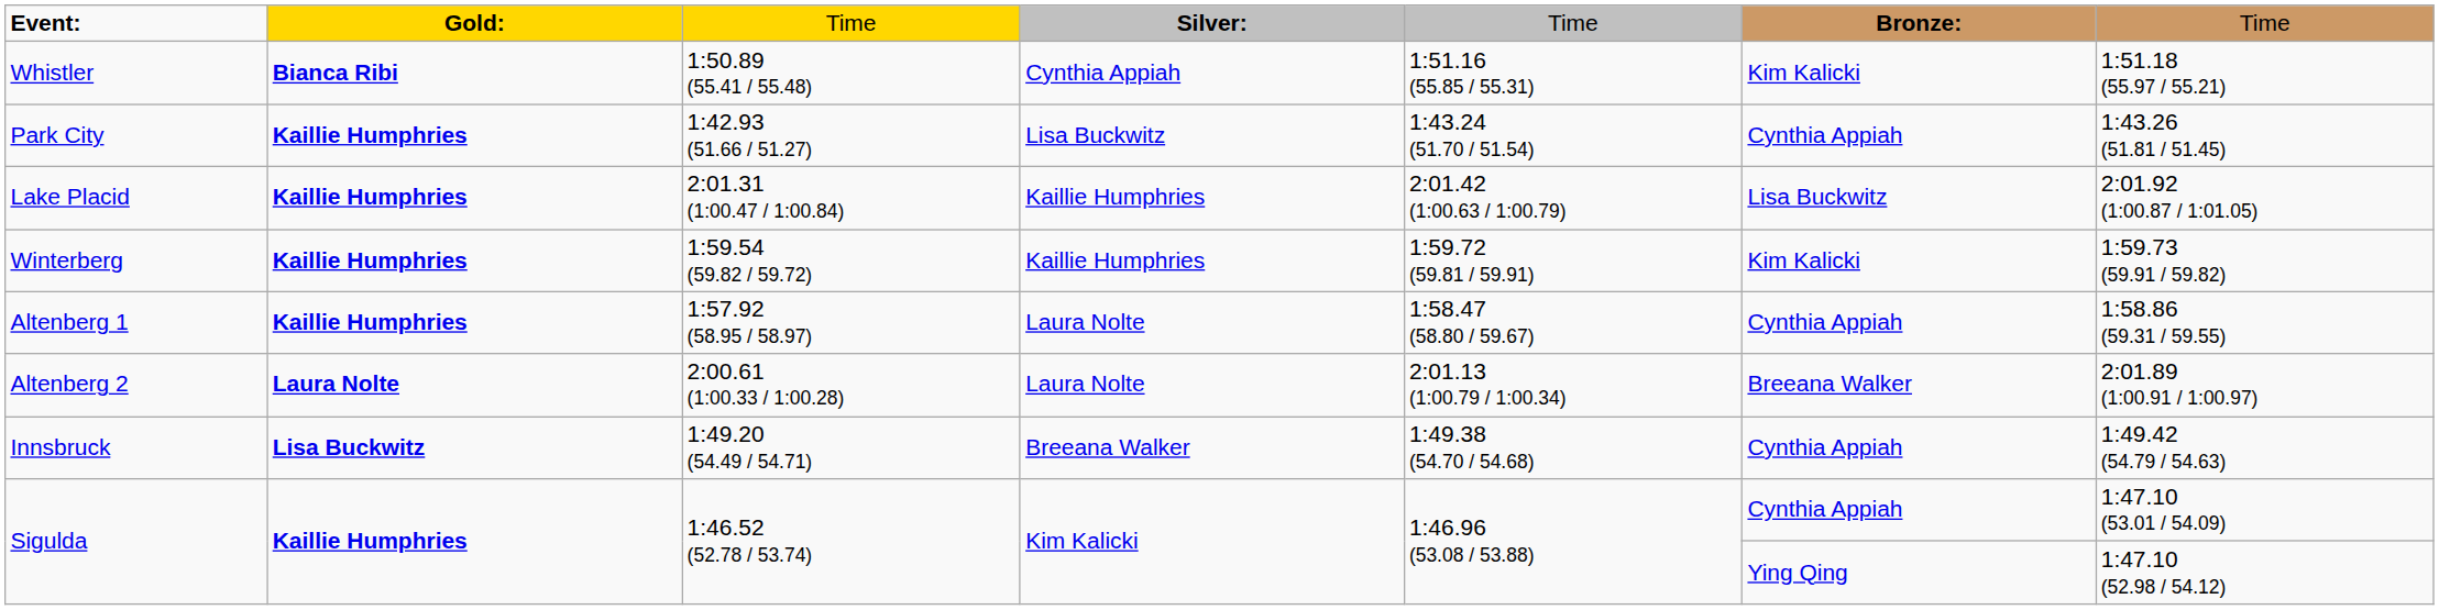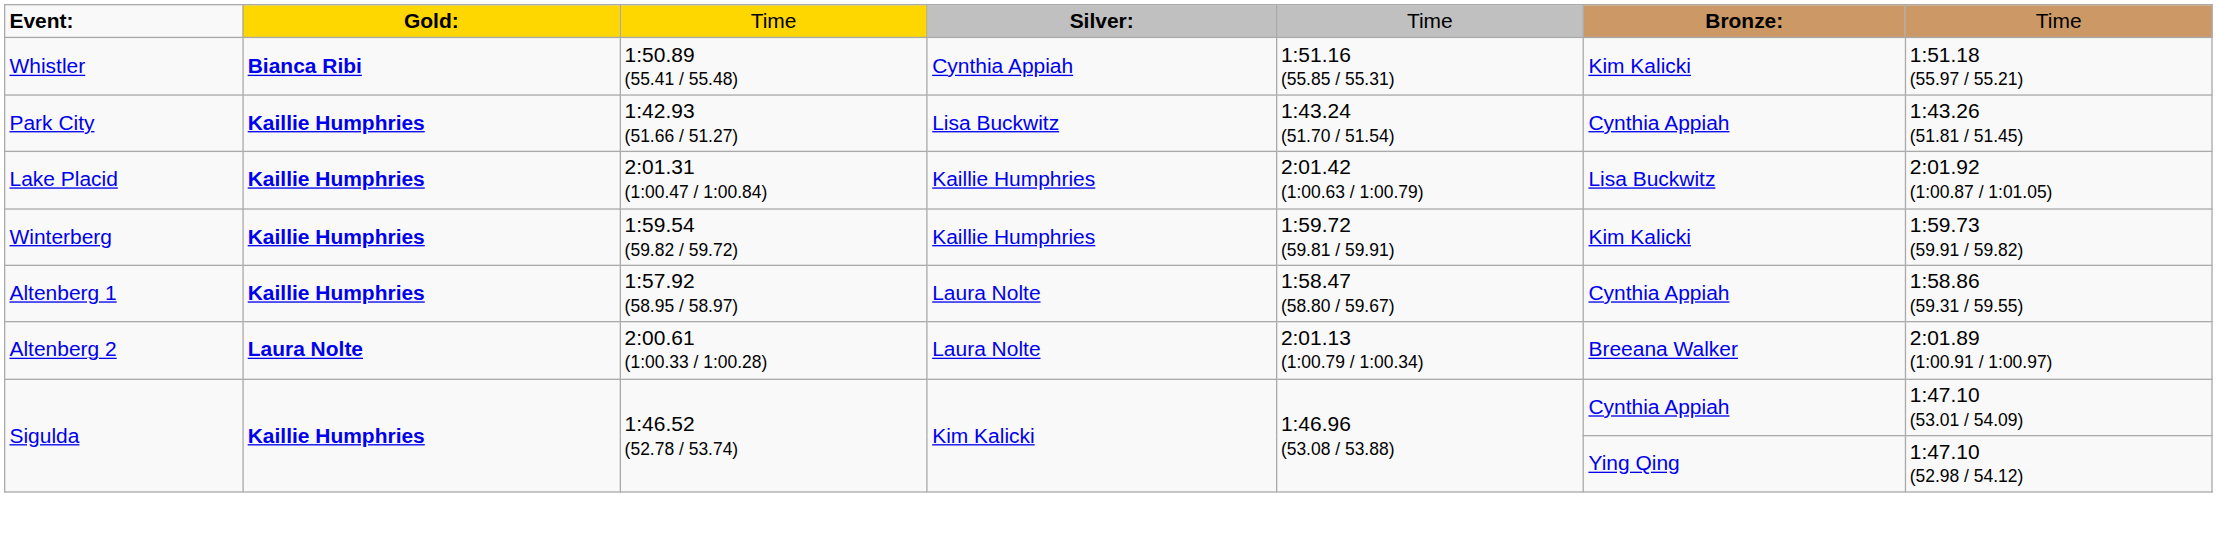 <table class="wikitable" style="width:85%;">
 <tr>
 <td><strong>Event:</strong></td>
 <td style="text-align:center; background:gold;"><strong>Gold:</strong></td>
 <td style="text-align:center; background:gold;">Time</td>
 <td style="text-align:center; background:silver;"><strong>Silver:</strong></td>
 <td style="text-align:center; background:silver;">Time</td>
 <td style="text-align:center; background:#c96;"><strong>Bronze:</strong></td>
 <td style="text-align:center; background:#c96;">Time</td>
 </tr>
 <tr>
 <td> <a href='#'>Whistler</a></td>
 <td><strong><a href='#'>Bianca Ribi</a><br><small></small></strong></td>
 <td>1:50.89<br><small>(55.41 / 55.48)</small></td>
 <td><a href='#'>Cynthia Appiah</a><br><small></small></td>
 <td>1:51.16<br><small>(55.85 / 55.31)</small></td>
 <td><a href='#'>Kim Kalicki</a><br><small></small></td>
 <td>1:51.18<br><small>(55.97 / 55.21)</small></td>
 </tr>
 <tr>
 <td> <a href='#'>Park City</a></td>
 <td><strong><a href='#'>Kaillie Humphries</a><br><small></small></strong></td>
 <td>1:42.93<br><small>(51.66 / 51.27)</small></td>
 <td><a href='#'>Lisa Buckwitz</a><br><small></small></td>
 <td>1:43.24<br><small>(51.70 / 51.54)</small></td>
 <td><a href='#'>Cynthia Appiah</a><br><small></small></td>
 <td>1:43.26<br><small>(51.81 / 51.45)</small></td>
 </tr>
 <tr>
 <td> <a href='#'>Lake Placid</a></td>
 <td><strong><a href='#'>Kaillie Humphries</a><br><small></small></strong></td>
 <td>2:01.31<br><small>(1:00.47 / 1:00.84)</small></td>
 <td><a href='#'>Kaillie Humphries</a><br><small></small></td>
 <td>2:01.42<br><small>(1:00.63 / 1:00.79)</small></td>
 <td><a href='#'>Lisa Buckwitz</a><br><small></small></td>
 <td>2:01.92<br><small>(1:00.87 / 1:01.05)</small></td>
 </tr>
 <tr>
 <td> <a href='#'>Winterberg</a></td>
 <td><strong><a href='#'>Kaillie Humphries</a><br><small></small></strong></td>
 <td>1:59.54<br><small>(59.82 / 59.72)</small></td>
 <td><a href='#'>Kaillie Humphries</a><br><small></small></td>
 <td>1:59.72<br><small>(59.81 / 59.91)</small></td>
 <td><a href='#'>Kim Kalicki</a><br><small></small></td>
 <td>1:59.73<br><small>(59.91 / 59.82)</small></td>
 </tr>
 <tr>
 <td> <a href='#'>Altenberg 1</a></td>
 <td><strong><a href='#'>Kaillie Humphries</a><br><small></small></strong></td>
 <td>1:57.92<br><small>(58.95 / 58.97)</small></td>
 <td><a href='#'>Laura Nolte</a><br><small></small></td>
 <td>1:58.47<br><small>(58.80 / 59.67)</small></td>
 <td><a href='#'>Cynthia Appiah</a><br><small></small></td>
 <td>1:58.86<br><small>(59.31 / 59.55)</small></td>
 </tr>
 <tr>
 <td> <a href='#'>Altenberg 2</a></td>
 <td><strong><a href='#'>Laura Nolte</a><br><small></small></strong></td>
 <td>2:00.61<br><small>(1:00.33 / 1:00.28)</small></td>
 <td><a href='#'>Laura Nolte</a><br><small></small></td>
 <td>2:01.13<br><small>(1:00.79 / 1:00.34)</small></td>
 <td><a href='#'>Breeana Walker</a><br><small></small></td>
 <td>2:01.89<br><small>(1:00.91 / 1:00.97)</small></td>
 </tr>
 <tr>
-<td> <a href='#'>Innsbruck</a></td>
-<td><strong><a href='#'>Lisa Buckwitz</a><br><small></small></strong></td>
-<td>1:49.20<br><small>(54.49 / 54.71)</small></td>
-<td><a href='#'>Breeana Walker</a><br><small></small></td>
-<td>1:49.38<br><small>(54.70 / 54.68)</small></td>
-<td><a href='#'>Cynthia Appiah</a><br><small></small></td>
-<td>1:49.42<br><small>(54.79 / 54.63)</small></td>
-</tr>
-<tr>
 <td rowspan="2"> <a href='#'>Sigulda</a></td>
 <td rowspan="2"><strong><a href='#'>Kaillie Humphries</a><br><small></small></strong></td>
 <td rowspan="2">1:46.52<br><small>(52.78 / 53.74)</small></td>
 <td rowspan="2"><a href='#'>Kim Kalicki</a><br><small></small></td>
 <td rowspan="2">1:46.96<br><small>(53.08 / 53.88)</small></td>
 <td><a href='#'>Cynthia Appiah</a><br><small></small></td>
 <td>1:47.10<br><small>(53.01 / 54.09)</small></td>
 </tr>
 <tr>
 <td><a href='#'>Ying Qing</a><br><small></small></td>
 <td>1:47.10<br><small>(52.98 / 54.12)</small></td>
 </tr>
 </table>
